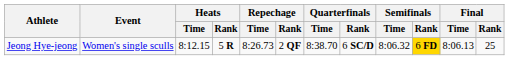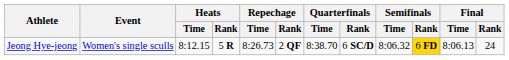 <table class="wikitable" style="font-size:90%; text-align:center">
 <tr>
 <th rowspan="2">Athlete</th>
 <th rowspan="2">Event</th>
 <th colspan="2">Heats</th>
 <th colspan="2">Repechage</th>
 <th colspan="2">Quarterfinals</th>
 <th colspan="2">Semifinals</th>
 <th colspan="2">Final</th>
 </tr>
 <tr style="font-size:95%">
 <th>Time</th>
 <th>Rank</th>
 <th>Time</th>
 <th>Rank</th>
 <th>Time</th>
 <th>Rank</th>
 <th>Time</th>
 <th>Rank</th>
 <th>Time</th>
 <th>Rank</th>
 </tr>
 <tr>
 <td style="text-align:left"><a href='#'>Jeong Hye-jeong</a></td>
 <td style="text-align:left"><a href='#'>Women's single sculls</a></td>
 <td>8:12.15</td>
 <td>5 <strong>R</strong></td>
 <td>8:26.73</td>
 <td>2 <strong>QF</strong></td>
 <td>8:38.70</td>
 <td>6 <strong>SC/D</strong></td>
 <td>8:06.32</td>
 <td style="background: gold;">6 <strong>FD</strong></td>
 <td>8:06.13</td>
-<td>25</td>
+<td>24</td>
 </tr>
 </table>
